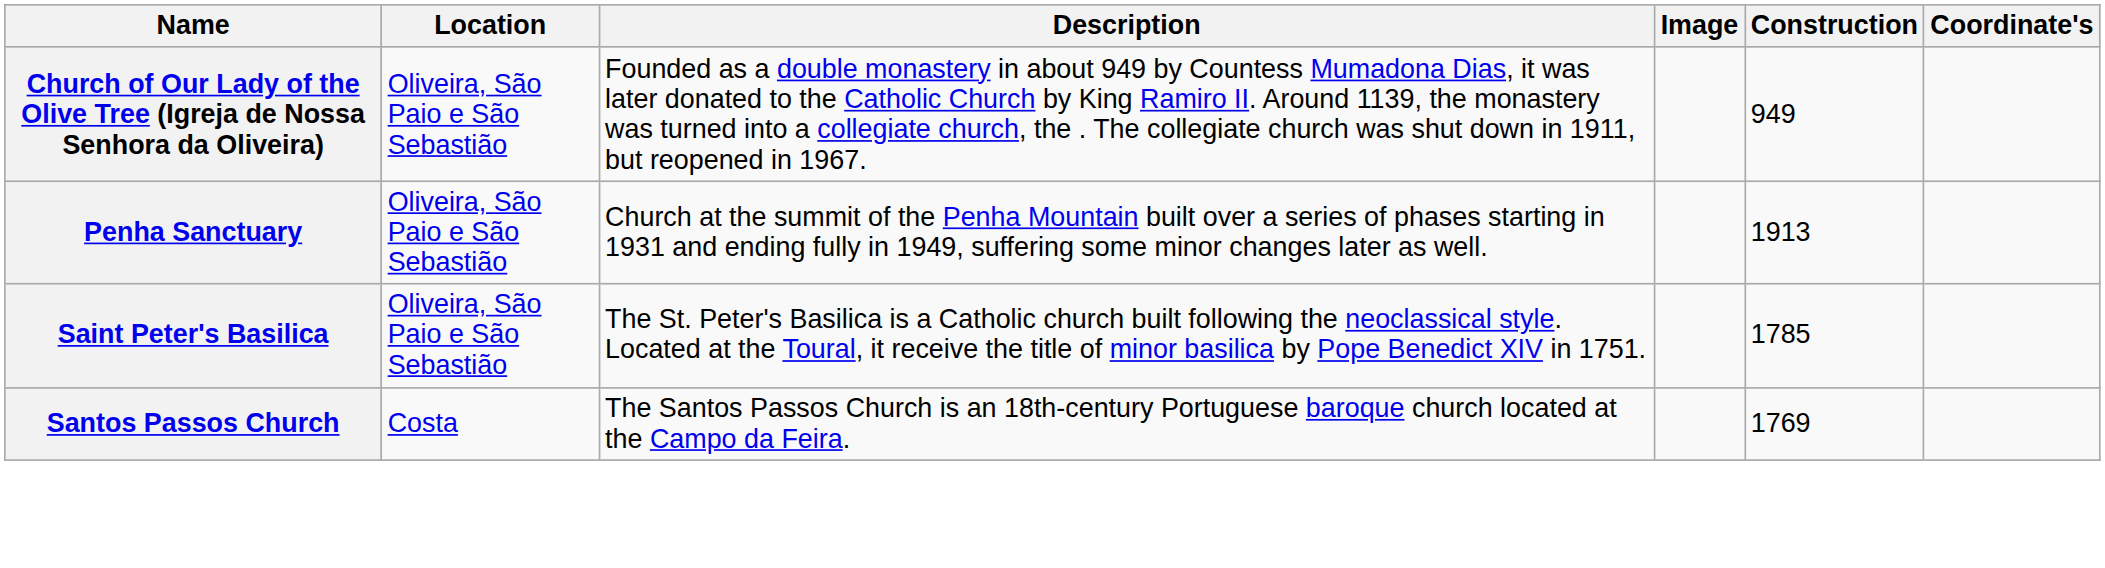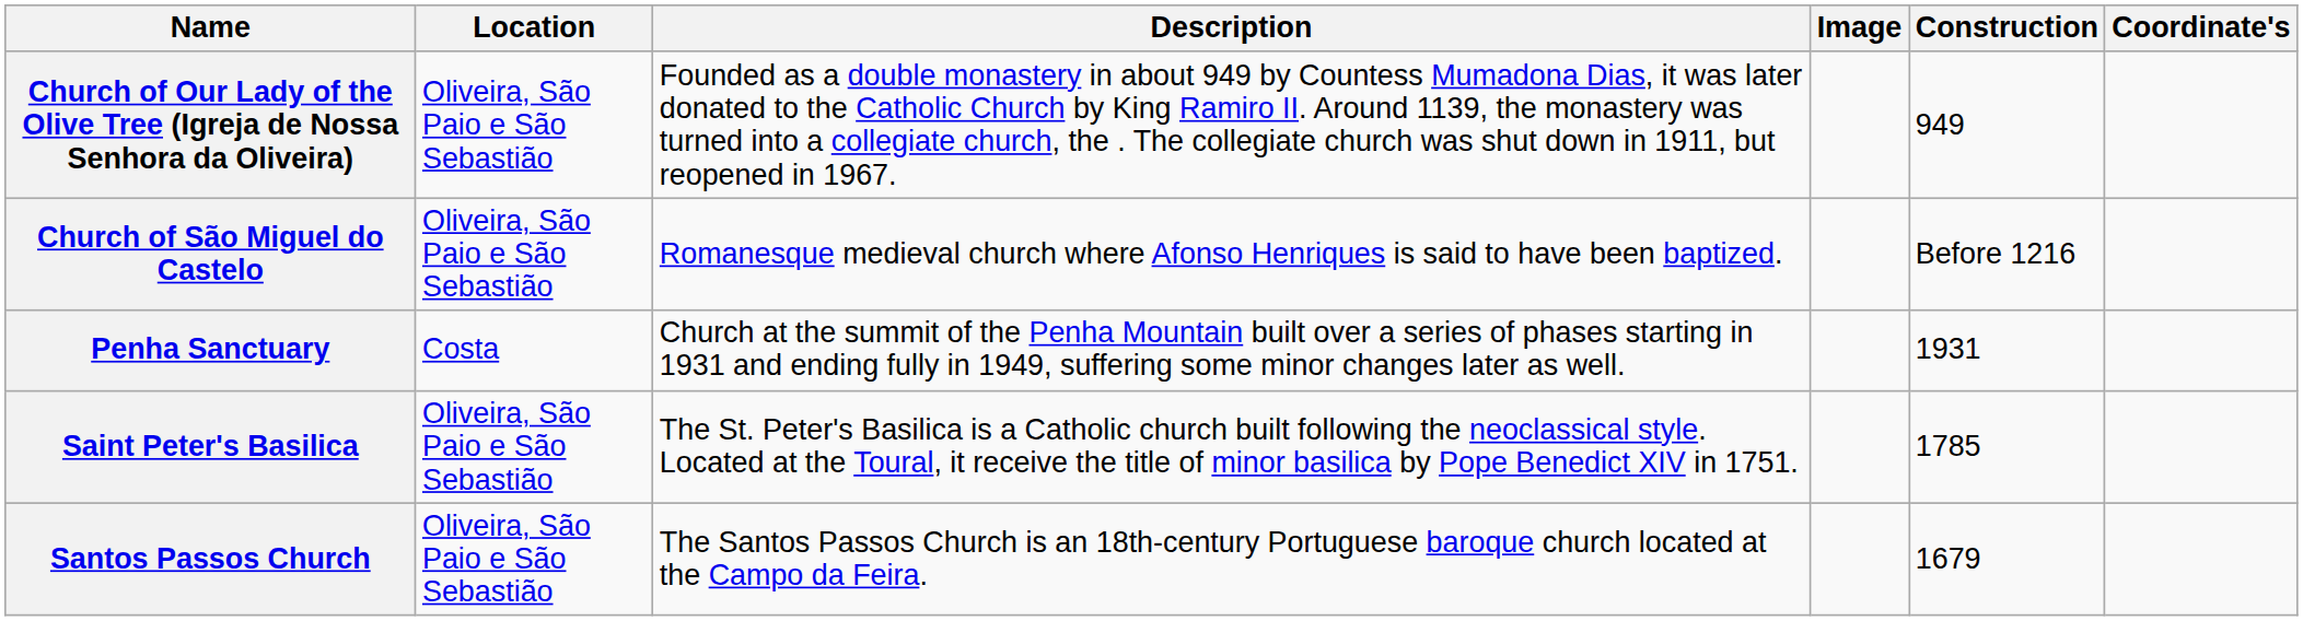 <table class="wikitable sortable">
 <tr>
 <th scope=col>Name</th>
 <th scope=col>Location</th>
 <th scope=col class=unsortable>Description</th>
 <th scope=col class=unsortable>Image</th>
 <th scope=col>Construction</th>
 <th scope=col>Coordinate's</th>
 </tr>
 <tr>
 <th scope=row><a href='#'>Church of Our Lady of the Olive Tree</a> (Igreja de Nossa Senhora da Oliveira)</th>
 <td><a href='#'>Oliveira, São Paio e São Sebastião</a></td>
 <td>Founded as a <a href='#'>double monastery</a> in about 949 by Countess <a href='#'>Mumadona Dias</a>, it was later donated to the <a href='#'>Catholic Church</a> by King <a href='#'>Ramiro II</a>. Around 1139, the monastery was turned into a <a href='#'>collegiate church</a>, the . The collegiate church was shut down in 1911, but reopened in 1967.</td>
 <td></td>
 <td>949</td>
 <td></td>
 </tr>
 <tr>
+<th scope=row><a href='#'>Church of São Miguel do Castelo</a></th>
+<td><a href='#'>Oliveira, São Paio e São Sebastião</a></td>
+<td><a href='#'>Romanesque</a> medieval church where <a href='#'>Afonso Henriques</a> is said to have been <a href='#'>baptized</a>.</td>
+<td></td>
+<td>Before 1216</td>
+<td></td>
+</tr>
+<tr>
 <th scope=row><a href='#'>Penha Sanctuary</a></th>
-<td><a href='#'>Oliveira, São Paio e São Sebastião</a></td>
+<td><a href='#'>Costa</a></td>
 <td>Church at the summit of the <a href='#'>Penha Mountain</a> built over a series of phases starting in 1931 and ending fully in 1949, suffering some minor changes later as well.</td>
 <td></td>
-<td>1913</td>
+<td>1931</td>
 <td></td>
 </tr>
 <tr>
 <th scope=row><a href='#'>Saint Peter's Basilica</a></th>
 <td><a href='#'>Oliveira, São Paio e São Sebastião</a></td>
 <td>The St. Peter's Basilica is a Catholic church built following the <a href='#'>neoclassical style</a>. Located at the <a href='#'>Toural</a>, it receive the title of <a href='#'>minor basilica</a> by <a href='#'>Pope Benedict XIV</a> in 1751.</td>
 <td></td>
 <td>1785</td>
 <td></td>
 </tr>
 <tr>
 <th scope=row><a href='#'>Santos Passos Church</a></th>
-<td><a href='#'>Costa</a></td>
+<td><a href='#'>Oliveira, São Paio e São Sebastião</a></td>
 <td>The Santos Passos Church is an 18th-century Portuguese <a href='#'>baroque</a> church located at the <a href='#'>Campo da Feira</a>.</td>
 <td></td>
-<td>1769</td>
+<td>1679</td>
 <td></td>
 </tr>
 </table>
